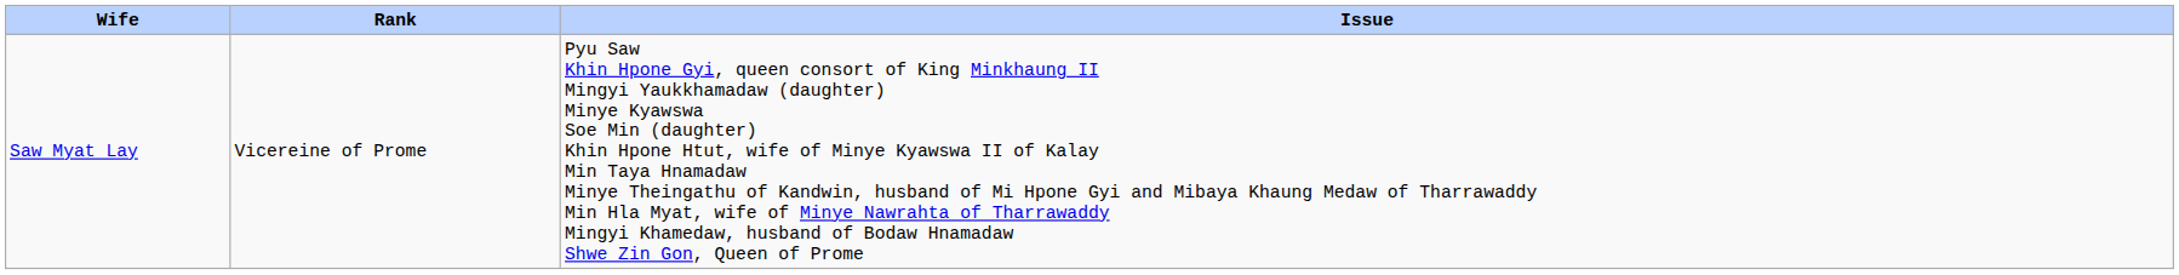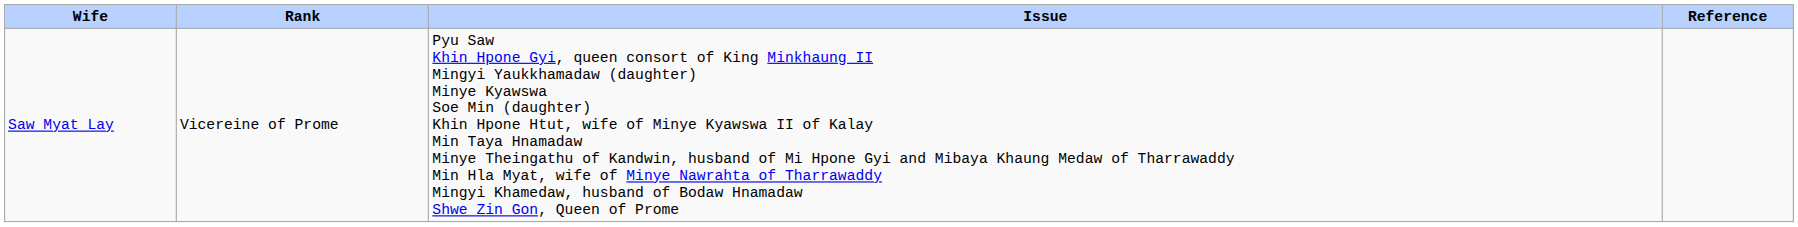 <table width=100% class="wikitable">
 <tr>
 <th style="background-color:#B9D1FF">Wife</th>
 <th style="background-color:#B9D1FF">Rank</th>
 <th style="background-color:#B9D1FF">Issue</th>
+<th style="background-color:#B9D1FF">Reference</th>
 </tr>
 <tr>
 <td><a href='#'>Saw Myat Lay</a></td>
 <td>Vicereine of Prome</td>
 <td>Pyu Saw <br> <a href='#'>Khin Hpone Gyi</a>, queen consort of King <a href='#'>Minkhaung II</a> <br> Mingyi Yaukkhamadaw (daughter) <br> Minye Kyawswa <br> Soe Min (daughter) <br> Khin Hpone Htut, wife of Minye Kyawswa II of Kalay <br> Min Taya Hnamadaw <br> Minye Theingathu of Kandwin, husband of Mi Hpone Gyi and Mibaya Khaung Medaw of Tharrawaddy <br> Min Hla Myat, wife of <a href='#'>Minye Nawrahta of Tharrawaddy</a> <br> Mingyi Khamedaw, husband of Bodaw Hnamadaw <br> <a href='#'>Shwe Zin Gon</a>, Queen of Prome</td>
+<td></td>
 </tr>
 </table>
